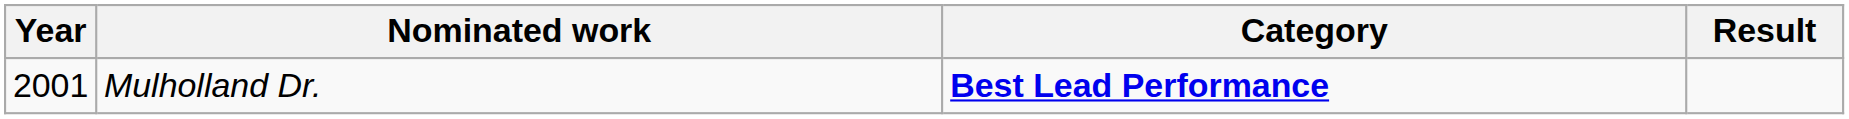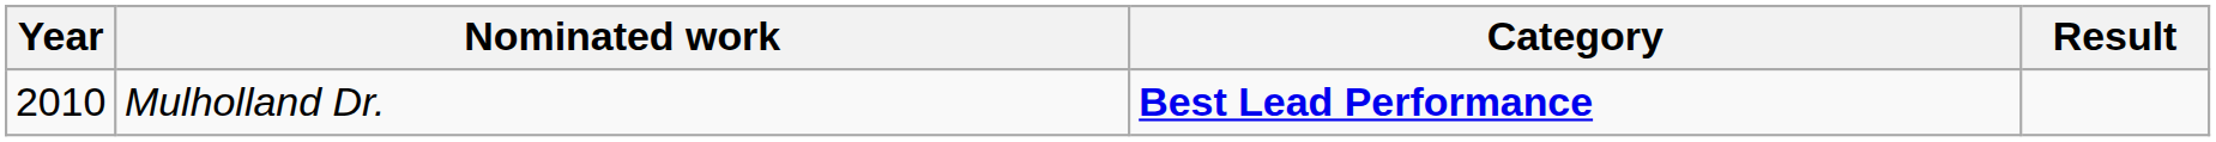 <table class=wikitable>
 <tr>
 <th scope="col" style="width:1em;">Year</th>
 <th scope="col" style="width:39em;">Nominated work</th>
 <th scope="col" style="width:33em;">Category</th>
 <th scope="col" style="width:5em;">Result</th>
 </tr>
 <tr>
-<td>2001</td>
+<td>2010</td>
 <td><em>Mulholland Dr.</em></td>
 <td><strong><a href='#'>Best Lead Performance</a></strong></td>
 <td></td>
 </tr>
 </table>
